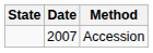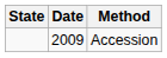 <table class="wikitable">
 <tr>
 <th>State</th>
 <th>Date</th>
 <th>Method</th>
 </tr>
 <tr>
 <td></td>
-<td>2007</td>
+<td>2009</td>
 <td>Accession</td>
 </tr>
 </table>
